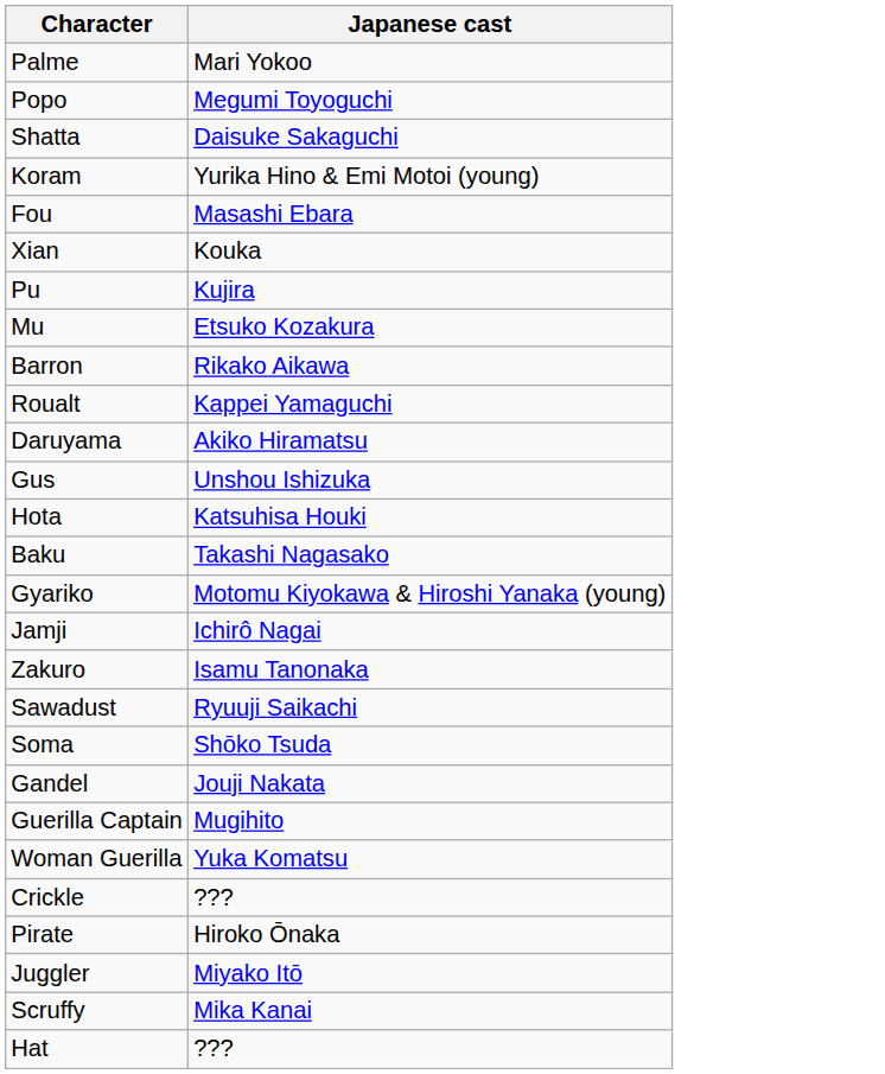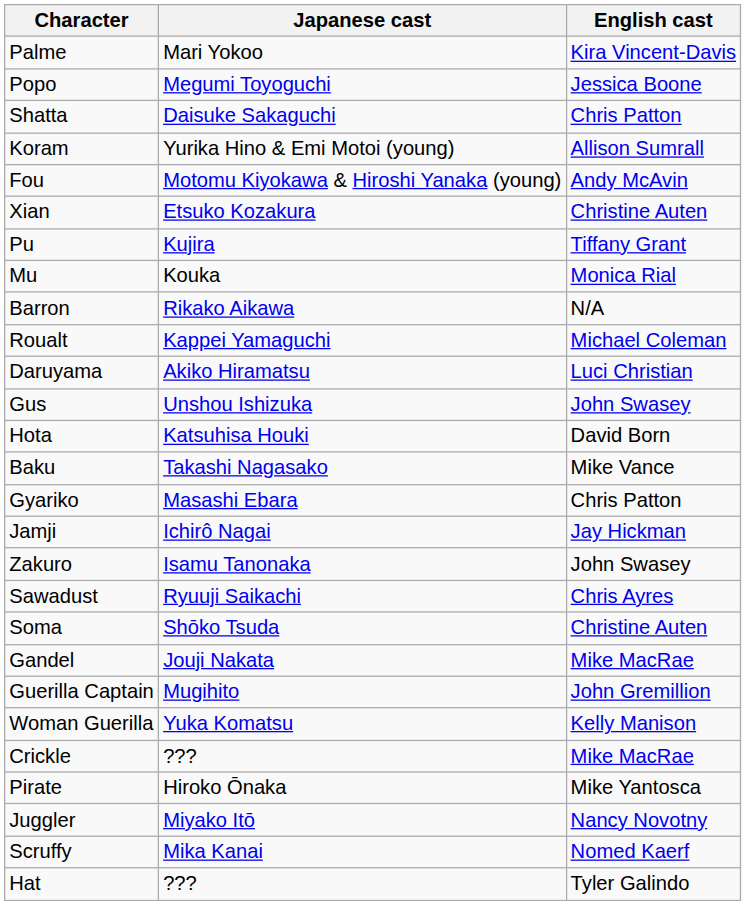 <table class="wikitable sortable">
 <tr>
 <th>Character</th>
 <th>Japanese cast</th>
+<th>English cast</th>
 </tr>
 <tr>
 <td>Palme</td>
 <td>Mari Yokoo</td>
+<td><a href='#'>Kira Vincent-Davis</a></td>
 </tr>
 <tr>
 <td>Popo</td>
 <td><a href='#'>Megumi Toyoguchi</a></td>
+<td><a href='#'>Jessica Boone</a></td>
 </tr>
 <tr>
 <td>Shatta</td>
 <td><a href='#'>Daisuke Sakaguchi</a></td>
+<td><a href='#'>Chris Patton</a></td>
 </tr>
 <tr>
 <td>Koram</td>
 <td>Yurika Hino & Emi Motoi (young)</td>
+<td><a href='#'>Allison Sumrall</a></td>
 </tr>
 <tr>
 <td>Fou</td>
-<td><a href='#'>Masashi Ebara</a></td>
+<td><a href='#'>Motomu Kiyokawa</a> & <a href='#'>Hiroshi Yanaka</a> (young)</td>
+<td><a href='#'>Andy McAvin</a></td>
 </tr>
 <tr>
 <td>Xian</td>
-<td>Kouka</td>
+<td><a href='#'>Etsuko Kozakura</a></td>
+<td><a href='#'>Christine Auten</a></td>
 </tr>
 <tr>
 <td>Pu</td>
 <td><a href='#'>Kujira</a></td>
+<td><a href='#'>Tiffany Grant</a></td>
 </tr>
 <tr>
 <td>Mu</td>
-<td><a href='#'>Etsuko Kozakura</a></td>
+<td>Kouka</td>
+<td><a href='#'>Monica Rial</a></td>
 </tr>
 <tr>
 <td>Barron</td>
 <td><a href='#'>Rikako Aikawa</a></td>
+<td>N/A</td>
 </tr>
 <tr>
 <td>Roualt</td>
 <td><a href='#'>Kappei Yamaguchi</a></td>
+<td><a href='#'>Michael Coleman</a></td>
 </tr>
 <tr>
 <td>Daruyama</td>
 <td><a href='#'>Akiko Hiramatsu</a></td>
+<td><a href='#'>Luci Christian</a></td>
 </tr>
 <tr>
 <td>Gus</td>
 <td><a href='#'>Unshou Ishizuka</a></td>
+<td><a href='#'>John Swasey</a></td>
 </tr>
 <tr>
 <td>Hota</td>
 <td><a href='#'>Katsuhisa Houki</a></td>
+<td>David Born</td>
 </tr>
 <tr>
 <td>Baku</td>
 <td><a href='#'>Takashi Nagasako</a></td>
+<td>Mike Vance</td>
 </tr>
 <tr>
 <td>Gyariko</td>
-<td><a href='#'>Motomu Kiyokawa</a> & <a href='#'>Hiroshi Yanaka</a> (young)</td>
+<td><a href='#'>Masashi Ebara</a></td>
+<td>Chris Patton</td>
 </tr>
 <tr>
 <td>Jamji</td>
 <td><a href='#'>Ichirô Nagai</a></td>
+<td><a href='#'>Jay Hickman</a></td>
 </tr>
 <tr>
 <td>Zakuro</td>
 <td><a href='#'>Isamu Tanonaka</a></td>
+<td>John Swasey</td>
 </tr>
 <tr>
 <td>Sawadust</td>
 <td><a href='#'>Ryuuji Saikachi</a></td>
+<td><a href='#'>Chris Ayres</a></td>
 </tr>
 <tr>
 <td>Soma</td>
 <td><a href='#'>Shōko Tsuda</a></td>
+<td><a href='#'>Christine Auten</a></td>
 </tr>
 <tr>
 <td>Gandel</td>
 <td><a href='#'>Jouji Nakata</a></td>
+<td><a href='#'>Mike MacRae</a></td>
 </tr>
 <tr>
 <td>Guerilla Captain</td>
 <td><a href='#'>Mugihito</a></td>
+<td><a href='#'>John Gremillion</a></td>
 </tr>
 <tr>
 <td>Woman Guerilla</td>
 <td><a href='#'>Yuka Komatsu</a></td>
+<td><a href='#'>Kelly Manison</a></td>
 </tr>
 <tr>
 <td>Crickle</td>
 <td>???</td>
+<td><a href='#'>Mike MacRae</a></td>
 </tr>
 <tr>
 <td>Pirate</td>
 <td>Hiroko Ōnaka</td>
+<td>Mike Yantosca</td>
 </tr>
 <tr>
 <td>Juggler</td>
 <td><a href='#'>Miyako Itō</a></td>
+<td><a href='#'>Nancy Novotny</a></td>
 </tr>
 <tr>
 <td>Scruffy</td>
 <td><a href='#'>Mika Kanai</a></td>
+<td><a href='#'>Nomed Kaerf</a></td>
 </tr>
 <tr>
 <td>Hat</td>
 <td>???</td>
+<td>Tyler Galindo</td>
 </tr>
 </table>
